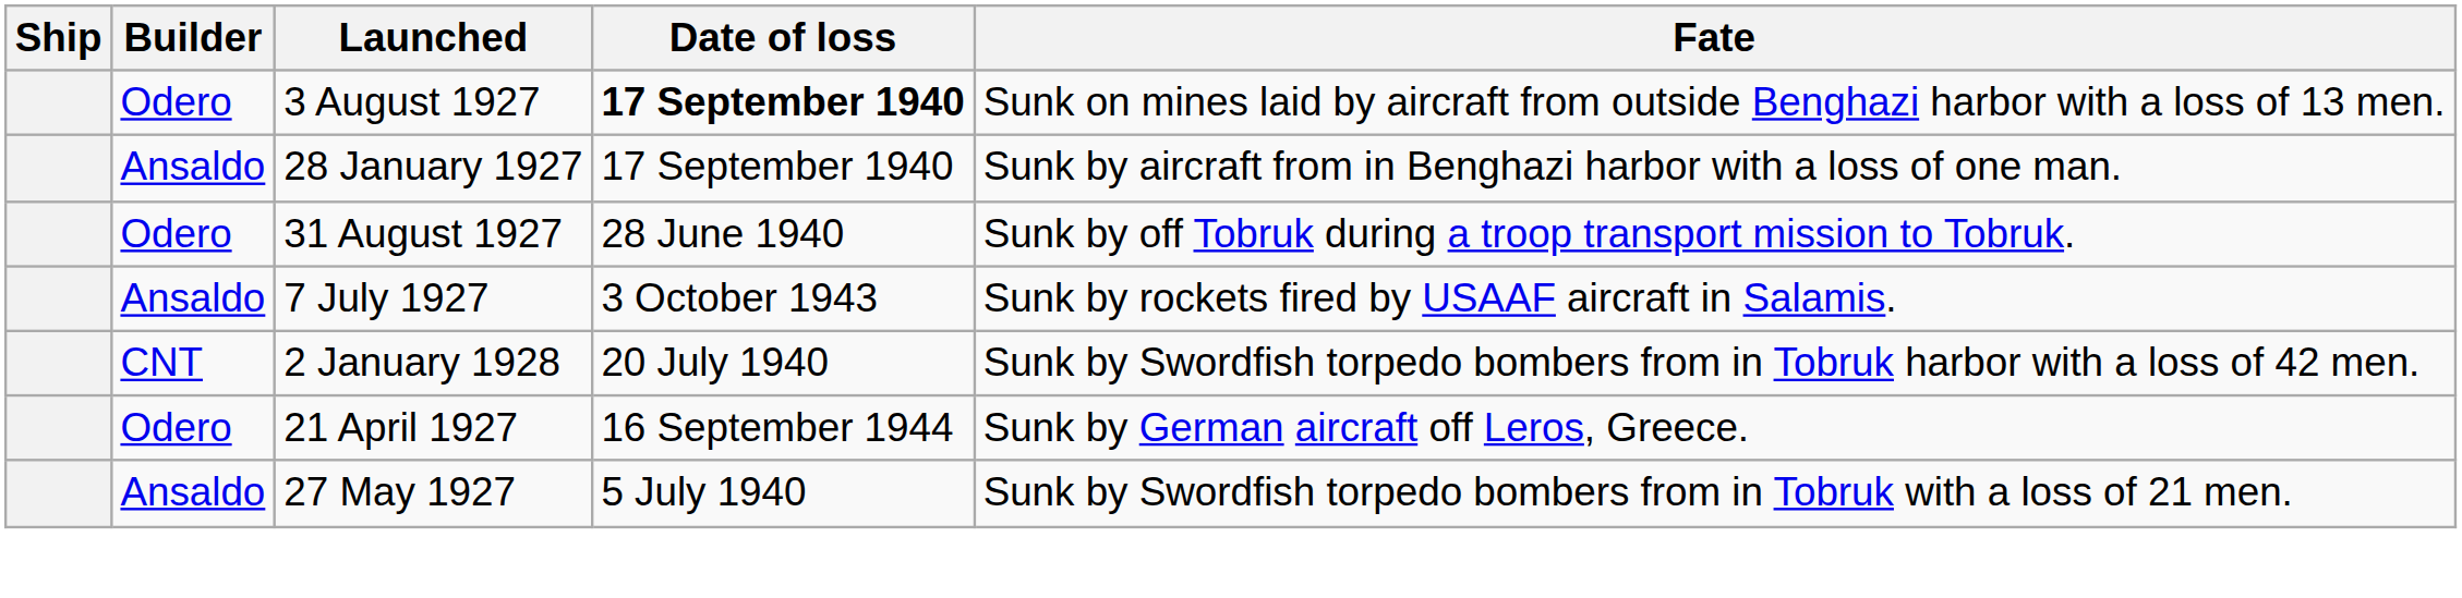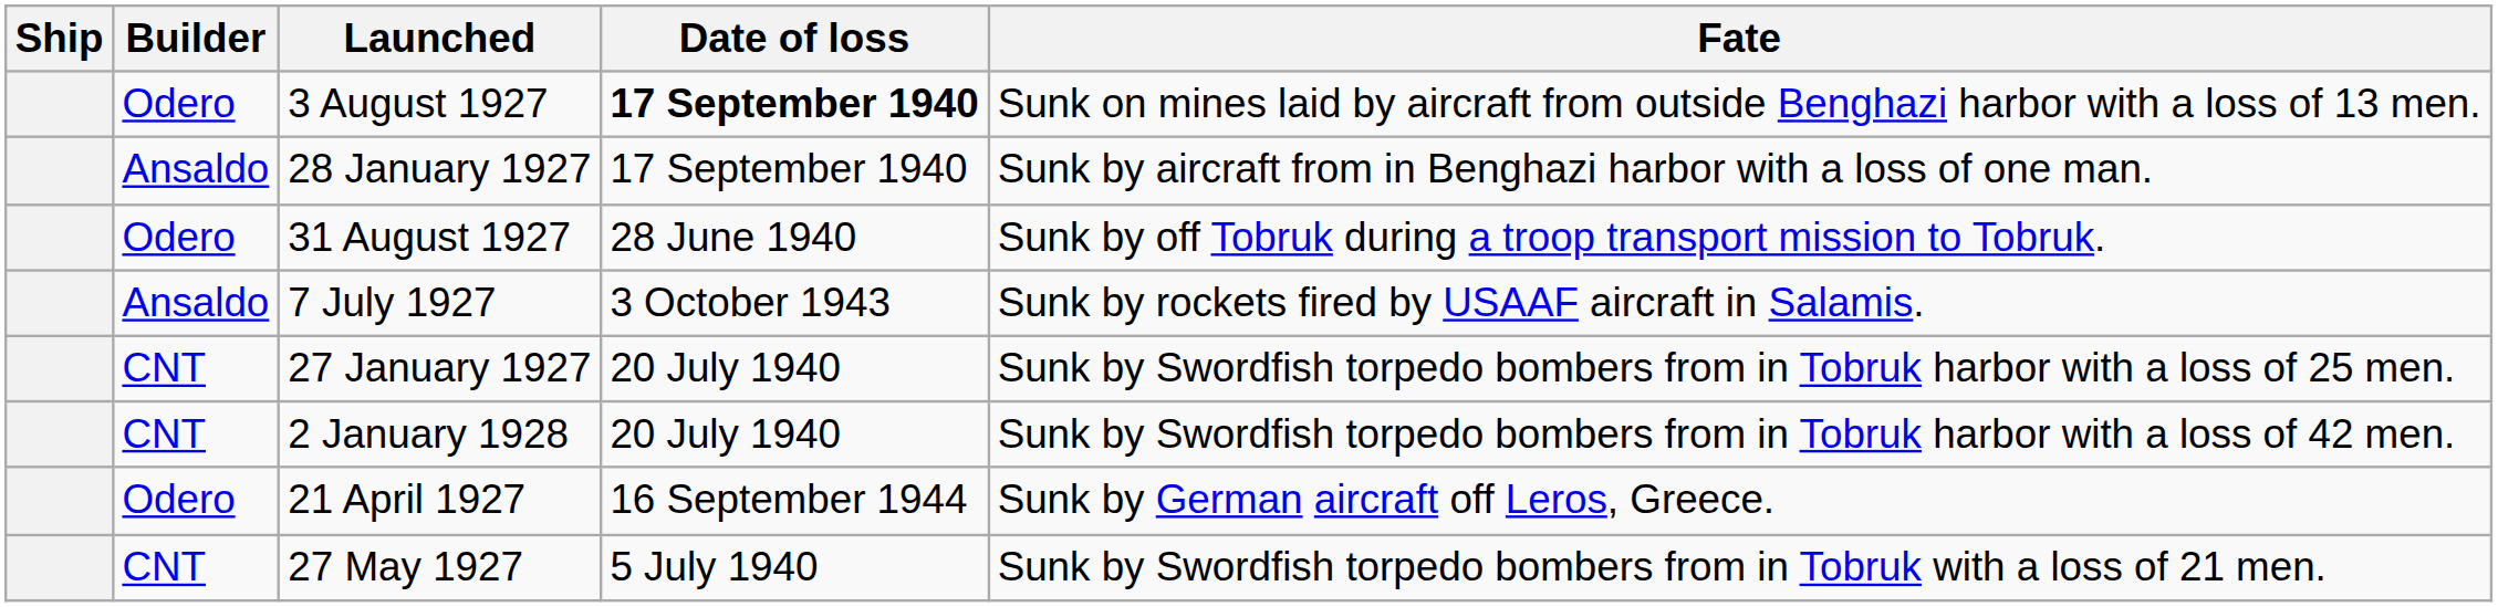 <table class="wikitable sortable plainrowheaders"  style="font-size:97%;">
 <tr>
 <th scope="col">Ship</th>
 <th scope="col">Builder</th>
 <th scope="col">Launched</th>
 <th scope="col">Date of loss</th>
 <th scope="col">Fate</th>
 </tr>
 <tr>
 <th scope="row"></th>
 <td><a href='#'>Odero</a></td>
 <td>3 August 1927</td>
 <td><strong>17 September 1940</strong></td>
 <td>Sunk on mines laid by aircraft from  outside <a href='#'>Benghazi</a> harbor with a loss of 13 men.</td>
 </tr>
 <tr>
 <th scope="row"></th>
 <td><a href='#'>Ansaldo</a></td>
 <td>28 January 1927</td>
 <td>17 September 1940</td>
 <td>Sunk by aircraft from  in Benghazi harbor with a loss of one man.</td>
 </tr>
 <tr>
 <th scope="row"></th>
 <td><a href='#'>Odero</a></td>
 <td>31 August 1927</td>
 <td>28 June 1940</td>
 <td>Sunk by  off <a href='#'>Tobruk</a> during <a href='#'>a troop transport mission to Tobruk</a>.</td>
 </tr>
 <tr>
 <th scope="row"></th>
 <td><a href='#'>Ansaldo</a></td>
 <td>7 July 1927</td>
 <td>3 October 1943</td>
 <td>Sunk by rockets fired by <a href='#'>USAAF</a> aircraft in <a href='#'>Salamis</a>.</td>
 </tr>
 <tr>
 <th scope="row"></th>
 <td><a href='#'>CNT</a></td>
+<td>27 January 1927</td>
+<td>20 July 1940</td>
+<td>Sunk by Swordfish torpedo bombers from  in <a href='#'>Tobruk</a> harbor with a loss of 25 men.</td>
+</tr>
+<tr>
+<th scope="row"></th>
+<td><a href='#'>CNT</a></td>
 <td>2 January 1928</td>
 <td>20 July 1940</td>
 <td>Sunk by Swordfish torpedo bombers from  in <a href='#'>Tobruk</a> harbor with a loss of 42 men.</td>
 </tr>
 <tr>
 <th scope="row"></th>
 <td><a href='#'>Odero</a></td>
 <td>21 April 1927</td>
 <td>16 September 1944</td>
 <td>Sunk by <a href='#'>German</a> <a href='#'>aircraft</a> off <a href='#'>Leros</a>, Greece.</td>
 </tr>
 <tr>
 <th scope="row"></th>
-<td><a href='#'>Ansaldo</a></td>
+<td><a href='#'>CNT</a></td>
 <td>27 May 1927</td>
 <td>5 July 1940</td>
 <td>Sunk by Swordfish torpedo bombers from  in <a href='#'>Tobruk</a> with a loss of 21 men.</td>
 </tr>
 </table>
